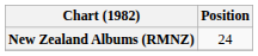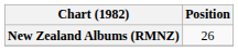 <table class="wikitable plainrowheaders" style="text-align:center">
 <tr>
 <th scope="col">Chart (1982)</th>
 <th scope="col">Position</th>
 </tr>
 <tr>
 <th scope="row">New Zealand Albums (RMNZ)</th>
-<td>24</td>
+<td>26</td>
 </tr>
 <tr>
 </tr>
 </table>
